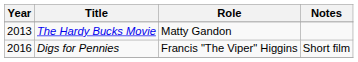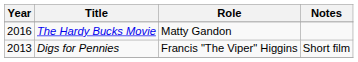 <table class="wikitable plainrowheaders sortable">
 <tr>
 <th scope="col">Year</th>
 <th scope="col">Title</th>
 <th scope="col">Role</th>
 <th scope="col" class="unsortable">Notes</th>
 </tr>
 <tr>
 </tr>
 <tr>
-<td>2013</td>
+<td>2016</td>
 <td><em><a href='#'>The Hardy Bucks Movie</a></em></td>
 <td>Matty Gandon</td>
 <td></td>
 </tr>
 <tr>
-<td>2016</td>
+<td>2013</td>
 <td><em>Digs for Pennies</em></td>
 <td>Francis "The Viper" Higgins</td>
 <td>Short film</td>
 </tr>
 <tr>
 </tr>
 </table>
